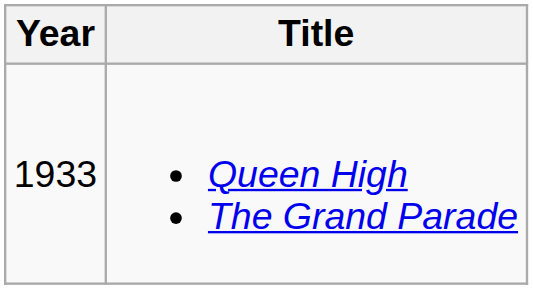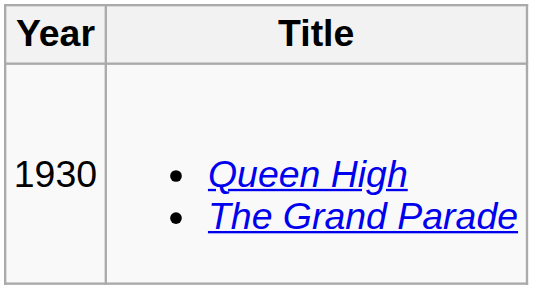 <table class="wikitable sortable">
 <tr>
 <th>Year</th>
 <th>Title</th>
 </tr>
 <tr>
-<td>1933</td>
+<td>1930</td>
 <td><br><ul><li><em><a href='#'>Queen High</a></em></li><li><em><a href='#'>The Grand Parade</a></em></li></ul></td>
 </tr>
 </table>
